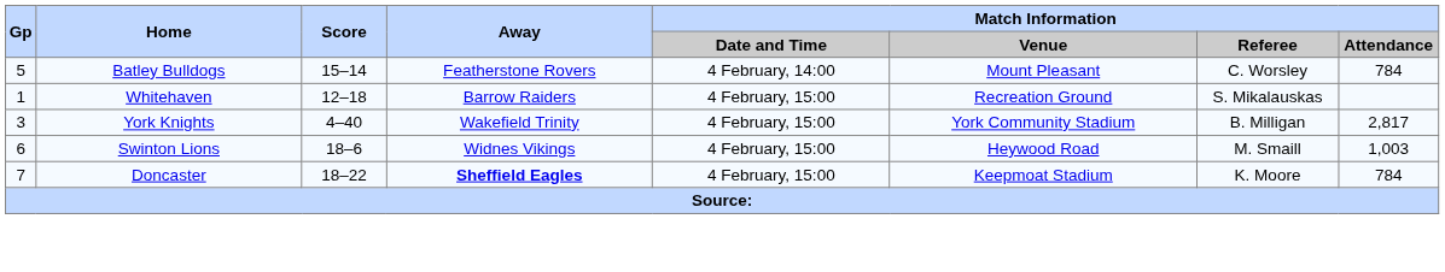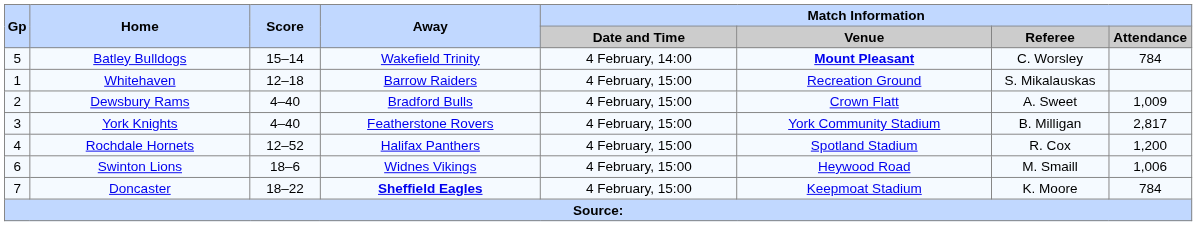 <table border=1 style="border-collapse:collapse; font-size:90%; text-align:center;" cellpadding=3 cellspacing=0 width=100%>
 <tr bgcolor=#C1D8FF>
 <th scope="col" rowspan=2 width=5>Gp</th>
 <th scope="col" rowspan=2 width=19%>Home</th>
 <th scope="col" rowspan=2 width=6%>Score</th>
 <th scope="col" rowspan=2 width=19%>Away</th>
 <th colspan=4>Match Information</th>
 </tr>
 <tr bgcolor=#CCCCCC>
 <th scope="col" width=17%>Date and Time</th>
 <th scope="col" width=22%>Venue</th>
 <th scope="col" width=10%>Referee</th>
 <th scope="col" width=7%>Attendance</th>
 </tr>
 <tr bgcolor=#F5FAFF>
 <td>5</td>
 <td> <a href='#'>Batley Bulldogs</a></td>
 <td>15–14</td>
-<td> <a href='#'>Featherstone Rovers</a></td>
+<td> <a href='#'>Wakefield Trinity</a></td>
 <td>4 February, 14:00</td>
-<td><a href='#'>Mount Pleasant</a></td>
+<td><strong><a href='#'>Mount Pleasant</a></strong></td>
 <td>C. Worsley</td>
 <td>784</td>
 </tr>
 <tr bgcolor=#F5FAFF>
 <td>1</td>
 <td> <a href='#'>Whitehaven</a></td>
 <td>12–18</td>
 <td> <a href='#'>Barrow Raiders</a></td>
 <td>4 February, 15:00</td>
 <td><a href='#'>Recreation Ground</a></td>
 <td>S. Mikalauskas</td>
 <td></td>
 </tr>
 <tr bgcolor=#F5FAFF>
+<td>2</td>
+<td> <a href='#'>Dewsbury Rams</a></td>
+<td>4–40</td>
+<td> <a href='#'>Bradford Bulls</a></td>
+<td>4 February, 15:00</td>
+<td><a href='#'>Crown Flatt</a></td>
+<td>A. Sweet</td>
+<td>1,009</td>
+</tr>
+<tr bgcolor=#F5FAFF>
 <td>3</td>
 <td> <a href='#'>York Knights</a></td>
 <td>4–40</td>
-<td> <a href='#'>Wakefield Trinity</a></td>
+<td> <a href='#'>Featherstone Rovers</a></td>
 <td>4 February, 15:00</td>
 <td><a href='#'>York Community Stadium</a></td>
 <td>B. Milligan</td>
 <td>2,817</td>
+</tr>
+<tr bgcolor=#F5FAFF>
+<td>4</td>
+<td> <a href='#'>Rochdale Hornets</a></td>
+<td>12–52</td>
+<td> <a href='#'>Halifax Panthers</a></td>
+<td>4 February, 15:00</td>
+<td><a href='#'>Spotland Stadium</a></td>
+<td>R. Cox</td>
+<td>1,200</td>
 </tr>
 <tr bgcolor=#F5FAFF>
 <td>6</td>
 <td> <a href='#'>Swinton Lions</a></td>
 <td>18–6</td>
 <td> <a href='#'>Widnes Vikings</a></td>
 <td>4 February, 15:00</td>
 <td><a href='#'>Heywood Road</a></td>
 <td>M. Smaill</td>
-<td>1,003</td>
+<td>1,006</td>
 </tr>
 <tr bgcolor=#F5FAFF>
 <td>7</td>
 <td> <a href='#'>Doncaster</a></td>
 <td>18–22</td>
 <td><strong> <a href='#'>Sheffield Eagles</a></strong></td>
 <td>4 February, 15:00</td>
 <td><a href='#'>Keepmoat Stadium</a></td>
 <td>K. Moore</td>
 <td>784</td>
 </tr>
 <tr style="background:#c1d8ff;">
 <th colspan=8>Source:</th>
 </tr>
 </table>
